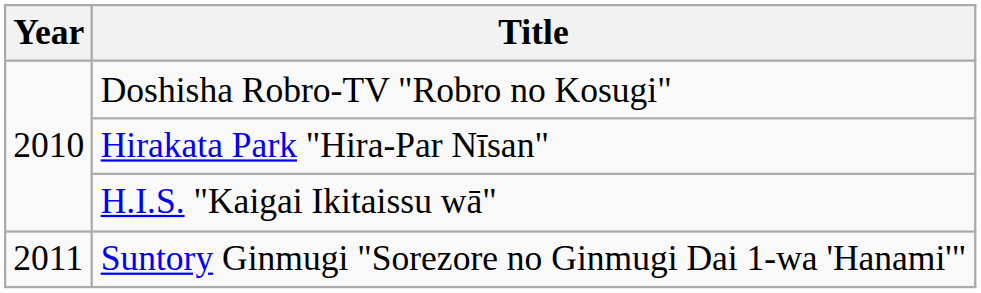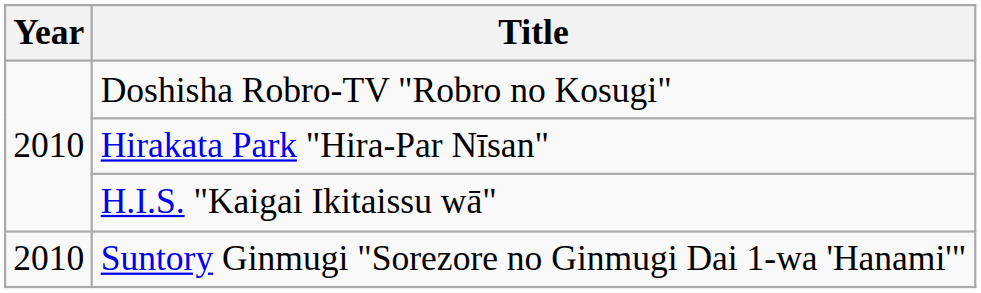 <table class="wikitable">
 <tr>
 <th>Year</th>
 <th>Title</th>
 </tr>
 <tr>
 <td rowspan="3">2010</td>
 <td>Doshisha Robro-TV "Robro no Kosugi"</td>
 </tr>
 <tr>
 <td><a href='#'>Hirakata Park</a> "Hira-Par Nīsan"</td>
 </tr>
 <tr>
 <td><a href='#'>H.I.S.</a> "Kaigai Ikitaissu wā"</td>
 </tr>
 <tr>
-<td>2011</td>
+<td>2010</td>
 <td><a href='#'>Suntory</a> Ginmugi "Sorezore no Ginmugi Dai 1-wa 'Hanami'"</td>
 </tr>
 </table>
